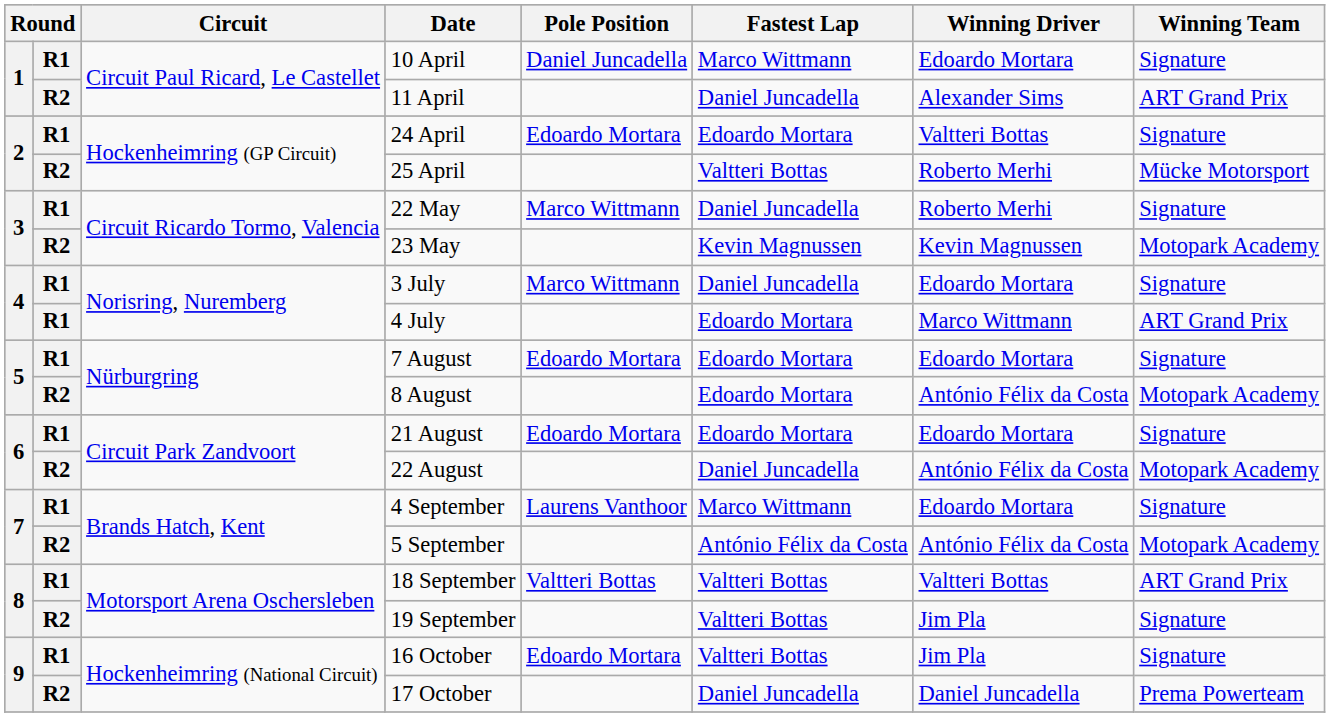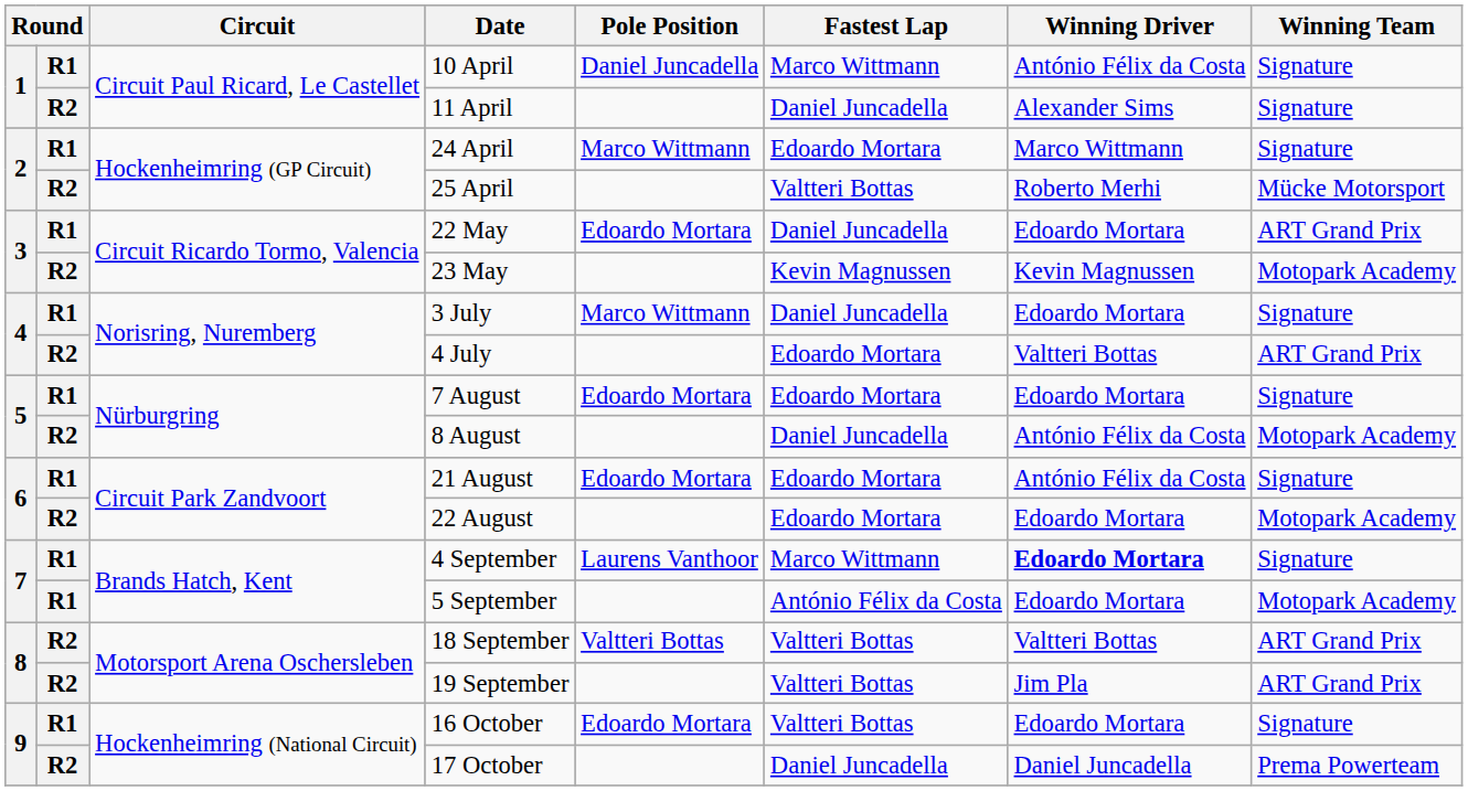 <table class="wikitable" style="font-size: 85%">
 <tr>
 <th colspan=2>Round</th>
 <th>Circuit</th>
 <th>Date</th>
 <th>Pole Position</th>
 <th>Fastest Lap</th>
 <th>Winning Driver</th>
 <th>Winning Team</th>
 </tr>
 <tr>
 <th rowspan=2>1</th>
 <th>R1</th>
 <td rowspan=2> <a href='#'>Circuit Paul Ricard</a>, <a href='#'>Le Castellet</a></td>
 <td>10 April</td>
 <td nowrap> <a href='#'>Daniel Juncadella</a></td>
 <td> <a href='#'>Marco Wittmann</a></td>
-<td> <a href='#'>Edoardo Mortara</a></td>
+<td> <a href='#'>António Félix da Costa</a></td>
 <td> <a href='#'>Signature</a></td>
 </tr>
 <tr>
 <th>R2</th>
 <td>11 April</td>
 <td></td>
 <td> <a href='#'>Daniel Juncadella</a></td>
 <td> <a href='#'>Alexander Sims</a></td>
-<td> <a href='#'>ART Grand Prix</a></td>
+<td> <a href='#'>Signature</a></td>
 </tr>
 <tr>
 <th rowspan=2>2</th>
 <th>R1</th>
 <td rowspan=2> <a href='#'>Hockenheimring</a> <small>(GP Circuit)</small></td>
 <td>24 April</td>
+<td> <a href='#'>Marco Wittmann</a></td>
 <td> <a href='#'>Edoardo Mortara</a></td>
-<td> <a href='#'>Edoardo Mortara</a></td>
-<td> <a href='#'>Valtteri Bottas</a></td>
+<td> <a href='#'>Marco Wittmann</a></td>
 <td> <a href='#'>Signature</a></td>
 </tr>
 <tr>
 <th>R2</th>
 <td>25 April</td>
 <td></td>
 <td> <a href='#'>Valtteri Bottas</a></td>
 <td> <a href='#'>Roberto Merhi</a></td>
 <td> <a href='#'>Mücke Motorsport</a></td>
 </tr>
 <tr>
 <th rowspan=2>3</th>
 <th>R1</th>
 <td rowspan=2> <a href='#'>Circuit Ricardo Tormo</a>, <a href='#'>Valencia</a></td>
 <td>22 May</td>
-<td> <a href='#'>Marco Wittmann</a></td>
+<td> <a href='#'>Edoardo Mortara</a></td>
 <td> <a href='#'>Daniel Juncadella</a></td>
-<td> <a href='#'>Roberto Merhi</a></td>
-<td> <a href='#'>Signature</a></td>
+<td> <a href='#'>Edoardo Mortara</a></td>
+<td> <a href='#'>ART Grand Prix</a></td>
 </tr>
 <tr>
 <th>R2</th>
 <td>23 May</td>
 <td></td>
 <td> <a href='#'>Kevin Magnussen</a></td>
 <td> <a href='#'>Kevin Magnussen</a></td>
 <td> <a href='#'>Motopark Academy</a></td>
 </tr>
 <tr>
 <th rowspan=2>4</th>
 <th>R1</th>
 <td rowspan=2> <a href='#'>Norisring</a>, <a href='#'>Nuremberg</a></td>
 <td>3 July</td>
 <td> <a href='#'>Marco Wittmann</a></td>
 <td> <a href='#'>Daniel Juncadella</a></td>
 <td> <a href='#'>Edoardo Mortara</a></td>
 <td> <a href='#'>Signature</a></td>
 </tr>
 <tr>
-<th>R1</th>
+<th>R2</th>
 <td>4 July</td>
 <td></td>
 <td> <a href='#'>Edoardo Mortara</a></td>
-<td> <a href='#'>Marco Wittmann</a></td>
+<td> <a href='#'>Valtteri Bottas</a></td>
 <td> <a href='#'>ART Grand Prix</a></td>
 </tr>
 <tr>
 <th rowspan=2>5</th>
 <th>R1</th>
 <td rowspan=2> <a href='#'>Nürburgring</a></td>
 <td>7 August</td>
 <td> <a href='#'>Edoardo Mortara</a></td>
 <td> <a href='#'>Edoardo Mortara</a></td>
 <td> <a href='#'>Edoardo Mortara</a></td>
 <td> <a href='#'>Signature</a></td>
 </tr>
 <tr>
 <th>R2</th>
 <td>8 August</td>
 <td></td>
-<td> <a href='#'>Edoardo Mortara</a></td>
+<td> <a href='#'>Daniel Juncadella</a></td>
 <td> <a href='#'>António Félix da Costa</a></td>
 <td> <a href='#'>Motopark Academy</a></td>
 </tr>
 <tr>
 <th rowspan=2>6</th>
 <th>R1</th>
 <td rowspan=2> <a href='#'>Circuit Park Zandvoort</a></td>
 <td>21 August</td>
 <td> <a href='#'>Edoardo Mortara</a></td>
 <td> <a href='#'>Edoardo Mortara</a></td>
-<td> <a href='#'>Edoardo Mortara</a></td>
+<td nowrap> <a href='#'>António Félix da Costa</a></td>
 <td> <a href='#'>Signature</a></td>
 </tr>
 <tr>
 <th>R2</th>
 <td>22 August</td>
 <td></td>
-<td> <a href='#'>Daniel Juncadella</a></td>
-<td> <a href='#'>António Félix da Costa</a></td>
+<td> <a href='#'>Edoardo Mortara</a></td>
+<td> <a href='#'>Edoardo Mortara</a></td>
 <td> <a href='#'>Motopark Academy</a></td>
 </tr>
 <tr>
 <th rowspan=2>7</th>
 <th>R1</th>
 <td rowspan=2> <a href='#'>Brands Hatch</a>, <a href='#'>Kent</a></td>
 <td>4 September</td>
 <td> <a href='#'>Laurens Vanthoor</a></td>
 <td> <a href='#'>Marco Wittmann</a></td>
-<td> <a href='#'>Edoardo Mortara</a></td>
+<td><strong> <a href='#'>Edoardo Mortara</a></strong></td>
 <td> <a href='#'>Signature</a></td>
 </tr>
 <tr>
-<th>R2</th>
+<th>R1</th>
 <td>5 September</td>
 <td></td>
 <td nowrap> <a href='#'>António Félix da Costa</a></td>
-<td nowrap> <a href='#'>António Félix da Costa</a></td>
+<td> <a href='#'>Edoardo Mortara</a></td>
 <td> <a href='#'>Motopark Academy</a></td>
 </tr>
 <tr>
 <th rowspan=2>8</th>
-<th>R1</th>
+<th>R2</th>
 <td rowspan=2 nowrap> <a href='#'>Motorsport Arena Oschersleben</a></td>
 <td>18 September</td>
 <td> <a href='#'>Valtteri Bottas</a></td>
 <td> <a href='#'>Valtteri Bottas</a></td>
 <td> <a href='#'>Valtteri Bottas</a></td>
 <td> <a href='#'>ART Grand Prix</a></td>
 </tr>
 <tr>
 <th>R2</th>
 <td nowrap>19 September</td>
 <td></td>
 <td> <a href='#'>Valtteri Bottas</a></td>
 <td> <a href='#'>Jim Pla</a></td>
-<td> <a href='#'>Signature</a></td>
+<td> <a href='#'>ART Grand Prix</a></td>
 </tr>
 <tr>
 <th rowspan=2>9</th>
 <th>R1</th>
 <td rowspan=2> <a href='#'>Hockenheimring</a> <small>(National Circuit)</small></td>
 <td>16 October</td>
 <td> <a href='#'>Edoardo Mortara</a></td>
 <td> <a href='#'>Valtteri Bottas</a></td>
-<td> <a href='#'>Jim Pla</a></td>
+<td> <a href='#'>Edoardo Mortara</a></td>
 <td> <a href='#'>Signature</a></td>
 </tr>
 <tr>
 <th>R2</th>
 <td>17 October</td>
 <td></td>
 <td> <a href='#'>Daniel Juncadella</a></td>
 <td> <a href='#'>Daniel Juncadella</a></td>
 <td> <a href='#'>Prema Powerteam</a></td>
 </tr>
 </table>
